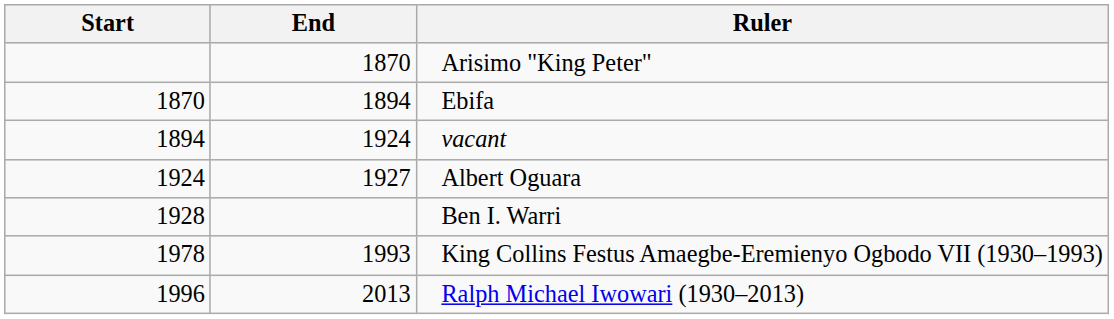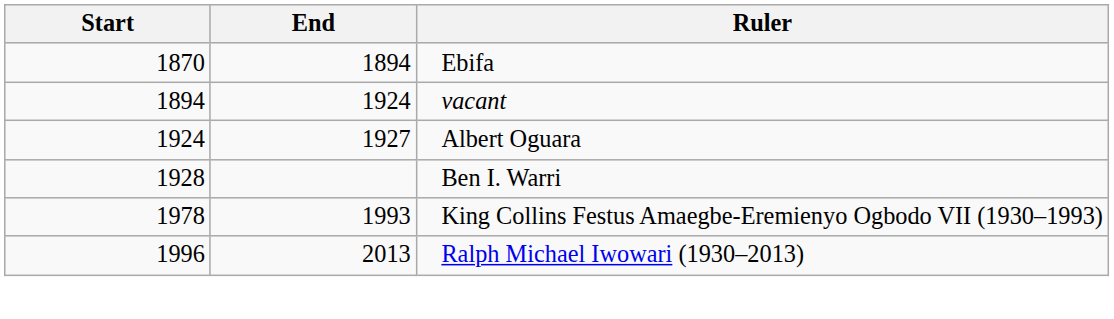 <table class=wikitable style="text-align:right;">
 <tr>
 <th style="width:8em;">Start</th>
 <th style="width:8em;">End</th>
 <th>Ruler</th>
-</tr>
-<tr>
-<td></td>
-<td>1870</td>
-<td style="text-align:left;padding-left:1em;">Arisimo "King Peter"</td>
 </tr>
 <tr>
 <td>1870</td>
 <td>1894</td>
 <td style="text-align:left;padding-left:1em;">Ebifa</td>
 </tr>
 <tr>
 <td>1894</td>
 <td>1924</td>
 <td style="text-align:left;padding-left:1em;"><em>vacant</em></td>
 </tr>
 <tr>
 <td>1924</td>
 <td>1927</td>
 <td style="text-align:left;padding-left:1em;">Albert Oguara</td>
 </tr>
 <tr>
 <td>1928</td>
 <td></td>
 <td style="text-align:left;padding-left:1em;">Ben I. Warri</td>
 </tr>
 <tr>
 <td>1978</td>
 <td>1993</td>
 <td style="text-align:left;padding-left:1em;">King Collins Festus Amaegbe-Eremienyo Ogbodo VII (1930–1993)</td>
 </tr>
 <tr>
 <td>1996</td>
 <td>2013</td>
 <td style="text-align:left;padding-left:1em;"><a href='#'>Ralph Michael Iwowari</a> (1930–2013)</td>
 </tr>
 </table>
